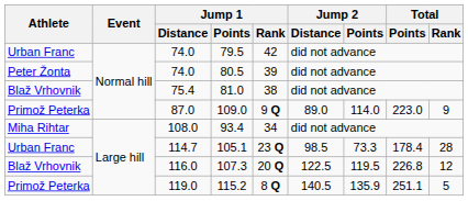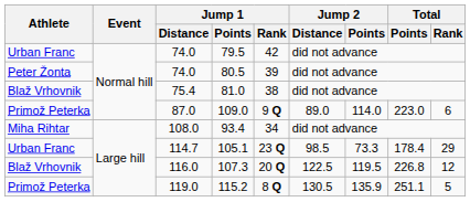 <table class="wikitable" style="font-size:90%">
 <tr>
 <th rowspan="2">Athlete</th>
 <th rowspan="2">Event</th>
 <th colspan="3">Jump 1</th>
 <th colspan="2">Jump 2</th>
 <th colspan="2">Total</th>
 </tr>
 <tr>
 <th>Distance</th>
 <th>Points</th>
 <th>Rank</th>
 <th>Distance</th>
 <th>Points</th>
 <th>Points</th>
 <th>Rank</th>
 </tr>
 <tr>
 <td><a href='#'>Urban Franc</a></td>
 <td rowspan="4">Normal hill</td>
 <td align="center">74.0</td>
 <td align="center">79.5</td>
 <td align="center">42</td>
 <td colspan="4">did not advance</td>
 </tr>
 <tr>
 <td><a href='#'>Peter Žonta</a></td>
 <td align="center">74.0</td>
 <td align="center">80.5</td>
 <td align="center">39</td>
 <td colspan="4">did not advance</td>
 </tr>
 <tr>
 <td><a href='#'>Blaž Vrhovnik</a></td>
 <td align="center">75.4</td>
 <td align="center">81.0</td>
 <td align="center">38</td>
 <td colspan="4">did not advance</td>
 </tr>
 <tr>
 <td><a href='#'>Primož Peterka</a></td>
 <td align="center">87.0</td>
 <td align="center">109.0</td>
 <td align="center">9 <strong>Q</strong></td>
 <td align="center">89.0</td>
 <td align="center">114.0</td>
 <td align="center">223.0</td>
-<td align="center">9</td>
+<td align="center">6</td>
 </tr>
 <tr>
 <td><a href='#'>Miha Rihtar</a></td>
 <td rowspan="4">Large hill</td>
 <td align="center">108.0</td>
 <td align="center">93.4</td>
 <td align="center">34</td>
 <td colspan="4">did not advance</td>
 </tr>
 <tr>
 <td><a href='#'>Urban Franc</a></td>
 <td align="center">114.7</td>
 <td align="center">105.1</td>
 <td align="center">23 <strong>Q</strong></td>
 <td align="center">98.5</td>
 <td align="center">73.3</td>
 <td align="center">178.4</td>
-<td align="center">28</td>
+<td align="center">29</td>
 </tr>
 <tr>
 <td><a href='#'>Blaž Vrhovnik</a></td>
 <td align="center">116.0</td>
 <td align="center">107.3</td>
 <td align="center">20 <strong>Q</strong></td>
 <td align="center">122.5</td>
 <td align="center">119.5</td>
 <td align="center">226.8</td>
 <td align="center">12</td>
 </tr>
 <tr>
 <td><a href='#'>Primož Peterka</a></td>
 <td align="center">119.0</td>
 <td align="center">115.2</td>
 <td align="center">8 <strong>Q</strong></td>
-<td align="center">140.5</td>
+<td align="center">130.5</td>
 <td align="center">135.9</td>
 <td align="center">251.1</td>
 <td align="center">5</td>
 </tr>
 </table>
